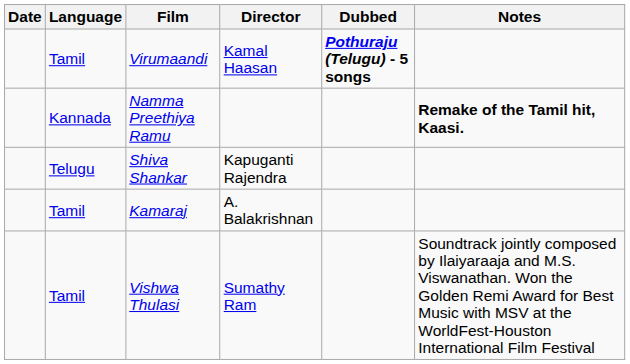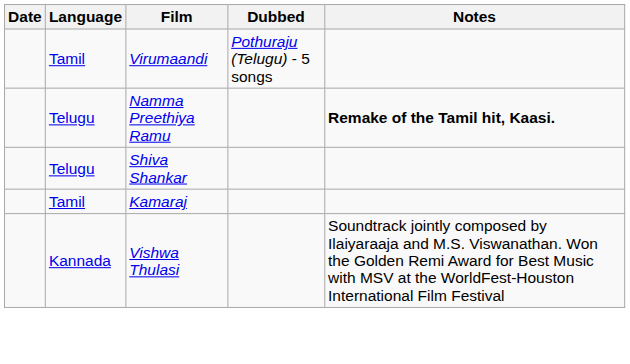 <table class="wikitable sortable" style="font-size:95%;">
 <tr>
 <th>Date</th>
 <th>Language</th>
 <th>Film</th>
-<th>Director</th>
 <th>Dubbed</th>
 <th>Notes</th>
 </tr>
 <tr>
 <td></td>
 <td><a href='#'>Tamil</a></td>
 <td><em><a href='#'>Virumaandi</a></em> </td>
-<td><a href='#'>Kamal Haasan</a></td>
-<td><strong><em><a href='#'>Pothuraju</a> (Telugu)</em> - 5 songs</strong></td>
+<td><em><a href='#'>Pothuraju</a> (Telugu)</em> - 5 songs</td>
 <td></td>
 </tr>
 <tr>
 <td></td>
-<td><a href='#'>Kannada</a></td>
+<td><a href='#'>Telugu</a></td>
 <td><em><a href='#'>Namma Preethiya Ramu</a></em></td>
-<td></td>
 <td></td>
 <td><strong>Remake of the Tamil hit, Kaasi.</strong></td>
 </tr>
 <tr>
 <td></td>
 <td><a href='#'>Telugu</a></td>
 <td><em><a href='#'>Shiva Shankar</a></em></td>
-<td>Kapuganti Rajendra</td>
 <td></td>
 <td></td>
 </tr>
 <tr>
 <td></td>
 <td><a href='#'>Tamil</a></td>
 <td><em><a href='#'>Kamaraj</a></em></td>
-<td>A. Balakrishnan</td>
 <td></td>
 <td></td>
 </tr>
 <tr>
 <td></td>
-<td><a href='#'>Tamil</a></td>
+<td><a href='#'>Kannada</a></td>
 <td><em><a href='#'>Vishwa Thulasi</a></em></td>
-<td><a href='#'>Sumathy Ram</a></td>
 <td></td>
 <td>Soundtrack jointly composed by Ilaiyaraaja and M.S. Viswanathan. Won the Golden Remi Award for Best Music with MSV at the WorldFest-Houston International Film Festival</td>
 </tr>
 </table>
